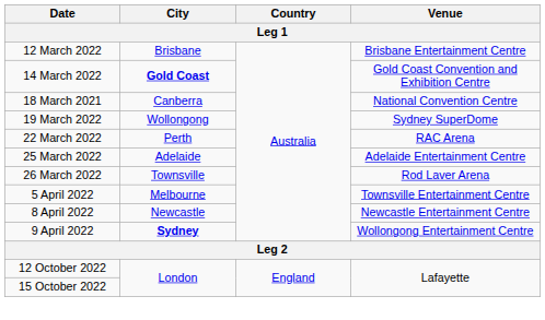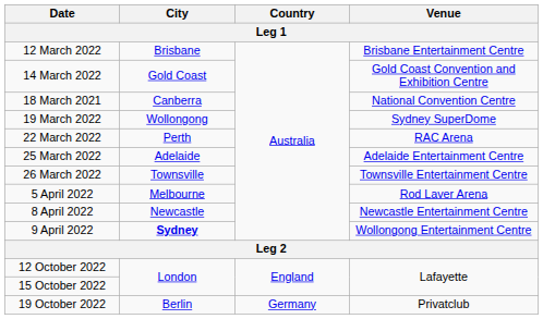 <table class="wikitable" style="text-align:center;">
 <tr bgcolor="#CCCCCC">
 <th width="150" rowspan="1">Date</th>
 <th width="150" rowspan="1">City</th>
 <th width="150" rowspan="1">Country</th>
 <th width="250" rowspan="1">Venue</th>
 </tr>
 <tr>
 <th colspan="4">Leg 1</th>
 </tr>
 <tr>
 <td>12 March 2022</td>
 <td><a href='#'>Brisbane</a></td>
 <td rowspan="10"><a href='#'>Australia</a></td>
 <td><a href='#'>Brisbane Entertainment Centre</a></td>
 </tr>
 <tr>
 <td>14 March 2022</td>
-<td><strong><a href='#'>Gold Coast</a></strong></td>
+<td><a href='#'>Gold Coast</a></td>
 <td><a href='#'>Gold Coast Convention and Exhibition Centre</a></td>
 </tr>
 <tr>
 <td>18 March 2021</td>
 <td><a href='#'>Canberra</a></td>
 <td><a href='#'>National Convention Centre</a></td>
 </tr>
 <tr>
 <td>19 March 2022</td>
 <td><a href='#'>Wollongong</a></td>
 <td><a href='#'>Sydney SuperDome</a></td>
 </tr>
 <tr>
 <td>22 March 2022</td>
 <td><a href='#'>Perth</a></td>
 <td><a href='#'>RAC Arena</a></td>
 </tr>
 <tr>
 <td>25 March 2022</td>
 <td><a href='#'>Adelaide</a></td>
 <td><a href='#'>Adelaide Entertainment Centre</a></td>
 </tr>
 <tr>
 <td>26 March 2022</td>
 <td><a href='#'>Townsville</a></td>
-<td><a href='#'>Rod Laver Arena</a></td>
+<td><a href='#'>Townsville Entertainment Centre</a></td>
 </tr>
 <tr>
 <td>5 April 2022</td>
 <td><a href='#'>Melbourne</a></td>
-<td><a href='#'>Townsville Entertainment Centre</a></td>
+<td><a href='#'>Rod Laver Arena</a></td>
 </tr>
 <tr>
 <td>8 April 2022</td>
 <td><a href='#'>Newcastle</a></td>
 <td><a href='#'>Newcastle Entertainment Centre</a></td>
 </tr>
 <tr>
 <td>9 April 2022</td>
 <td><strong><a href='#'>Sydney</a></strong></td>
 <td><a href='#'>Wollongong Entertainment Centre</a></td>
 </tr>
 <tr>
 <th colspan="4">Leg 2</th>
 </tr>
 <tr>
 <td>12 October 2022</td>
 <td rowspan=2><a href='#'>London</a></td>
 <td rowspan=2><a href='#'>England</a></td>
 <td rowspan=2>Lafayette</td>
 </tr>
 <tr>
 <td>15 October 2022</td>
 </tr>
+<tr>
+<td>19 October 2022</td>
+<td><a href='#'>Berlin</a></td>
+<td><a href='#'>Germany</a></td>
+<td>Privatclub</td>
+</tr>
 </table>
